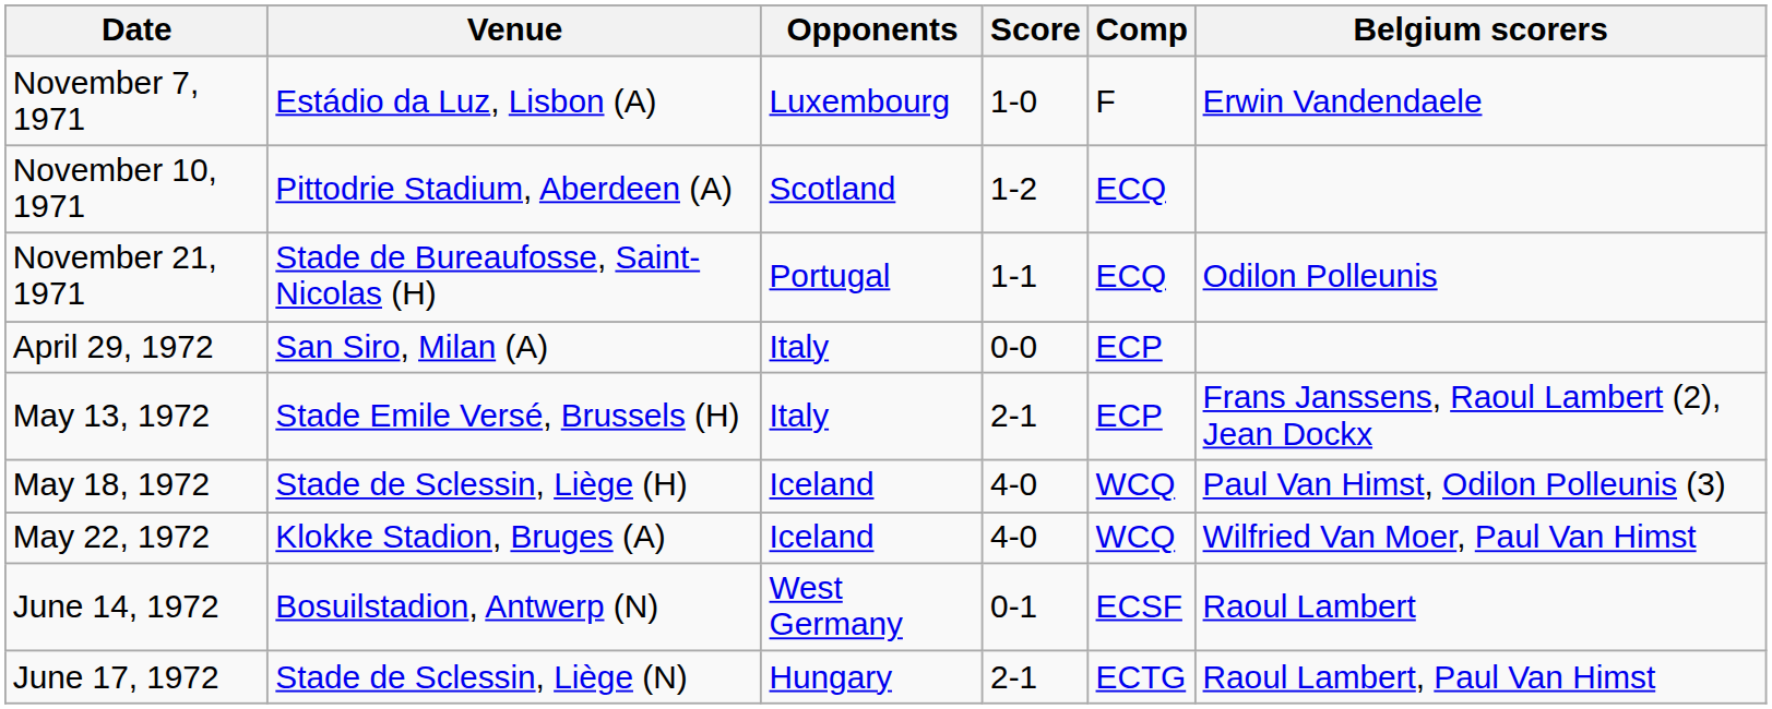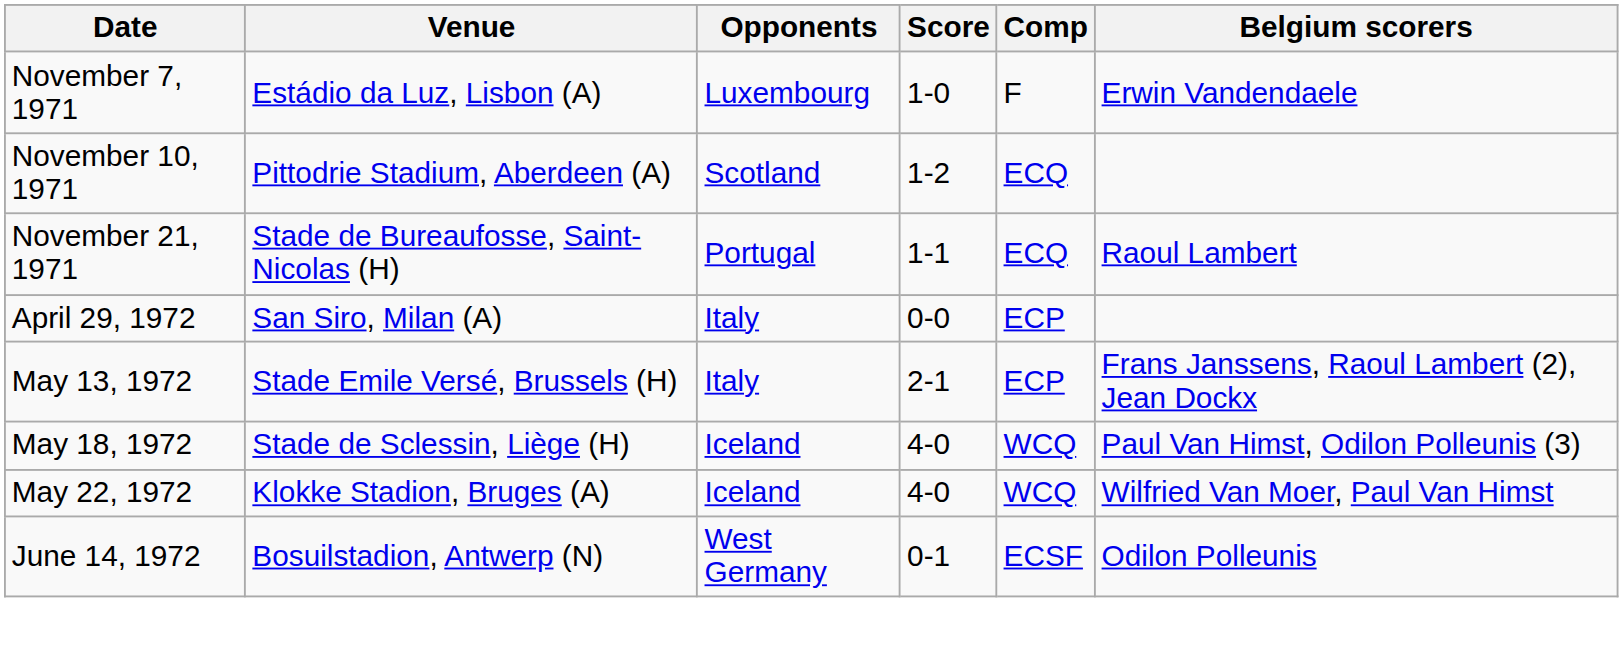 <table class="wikitable">
 <tr>
 <th>Date</th>
 <th>Venue</th>
 <th>Opponents</th>
 <th align=center>Score</th>
 <th align=center>Comp</th>
 <th>Belgium scorers</th>
 </tr>
 <tr>
 <td>November 7, 1971</td>
 <td><a href='#'>Estádio da Luz</a>, <a href='#'>Lisbon</a> (A)</td>
 <td><a href='#'>Luxembourg</a></td>
 <td>1-0</td>
 <td>F</td>
 <td><a href='#'>Erwin Vandendaele</a></td>
 </tr>
 <tr>
 <td>November 10, 1971</td>
 <td><a href='#'>Pittodrie Stadium</a>, <a href='#'>Aberdeen</a> (A)</td>
 <td><a href='#'>Scotland</a></td>
 <td>1-2</td>
 <td><a href='#'>ECQ</a></td>
 <td></td>
 </tr>
 <tr>
 <td>November 21, 1971</td>
 <td><a href='#'>Stade de Bureaufosse</a>, <a href='#'>Saint-Nicolas</a> (H)</td>
 <td><a href='#'>Portugal</a></td>
 <td>1-1</td>
 <td><a href='#'>ECQ</a></td>
-<td><a href='#'>Odilon Polleunis</a></td>
+<td><a href='#'>Raoul Lambert</a></td>
 </tr>
 <tr>
 <td>April 29, 1972</td>
 <td><a href='#'>San Siro</a>, <a href='#'>Milan</a> (A)</td>
 <td><a href='#'>Italy</a></td>
 <td>0-0</td>
 <td><a href='#'>ECP</a></td>
 <td></td>
 </tr>
 <tr>
 <td>May 13, 1972</td>
 <td><a href='#'>Stade Emile Versé</a>, <a href='#'>Brussels</a> (H)</td>
 <td><a href='#'>Italy</a></td>
 <td>2-1</td>
 <td><a href='#'>ECP</a></td>
 <td><a href='#'>Frans Janssens</a>, <a href='#'>Raoul Lambert</a> (2), <a href='#'>Jean Dockx</a></td>
 </tr>
 <tr>
 <td>May 18, 1972</td>
 <td><a href='#'>Stade de Sclessin</a>, <a href='#'>Liège</a> (H)</td>
 <td><a href='#'>Iceland</a></td>
 <td>4-0</td>
 <td><a href='#'>WCQ</a></td>
 <td><a href='#'>Paul Van Himst</a>, <a href='#'>Odilon Polleunis</a> (3)</td>
 </tr>
 <tr>
 <td>May 22, 1972</td>
 <td><a href='#'>Klokke Stadion</a>, <a href='#'>Bruges</a> (A)</td>
 <td><a href='#'>Iceland</a></td>
 <td>4-0</td>
 <td><a href='#'>WCQ</a></td>
 <td><a href='#'>Wilfried Van Moer</a>, <a href='#'>Paul Van Himst</a></td>
 </tr>
 <tr>
 <td>June 14, 1972</td>
 <td><a href='#'>Bosuilstadion</a>, <a href='#'>Antwerp</a> (N)</td>
 <td><a href='#'>West Germany</a></td>
 <td>0-1</td>
 <td><a href='#'>ECSF</a></td>
-<td><a href='#'>Raoul Lambert</a></td>
-</tr>
-<tr>
-<td>June 17, 1972</td>
-<td><a href='#'>Stade de Sclessin</a>, <a href='#'>Liège</a> (N)</td>
-<td><a href='#'>Hungary</a></td>
-<td>2-1</td>
-<td><a href='#'>ECTG</a></td>
-<td><a href='#'>Raoul Lambert</a>, <a href='#'>Paul Van Himst</a></td>
+<td><a href='#'>Odilon Polleunis</a></td>
 </tr>
 </table>
